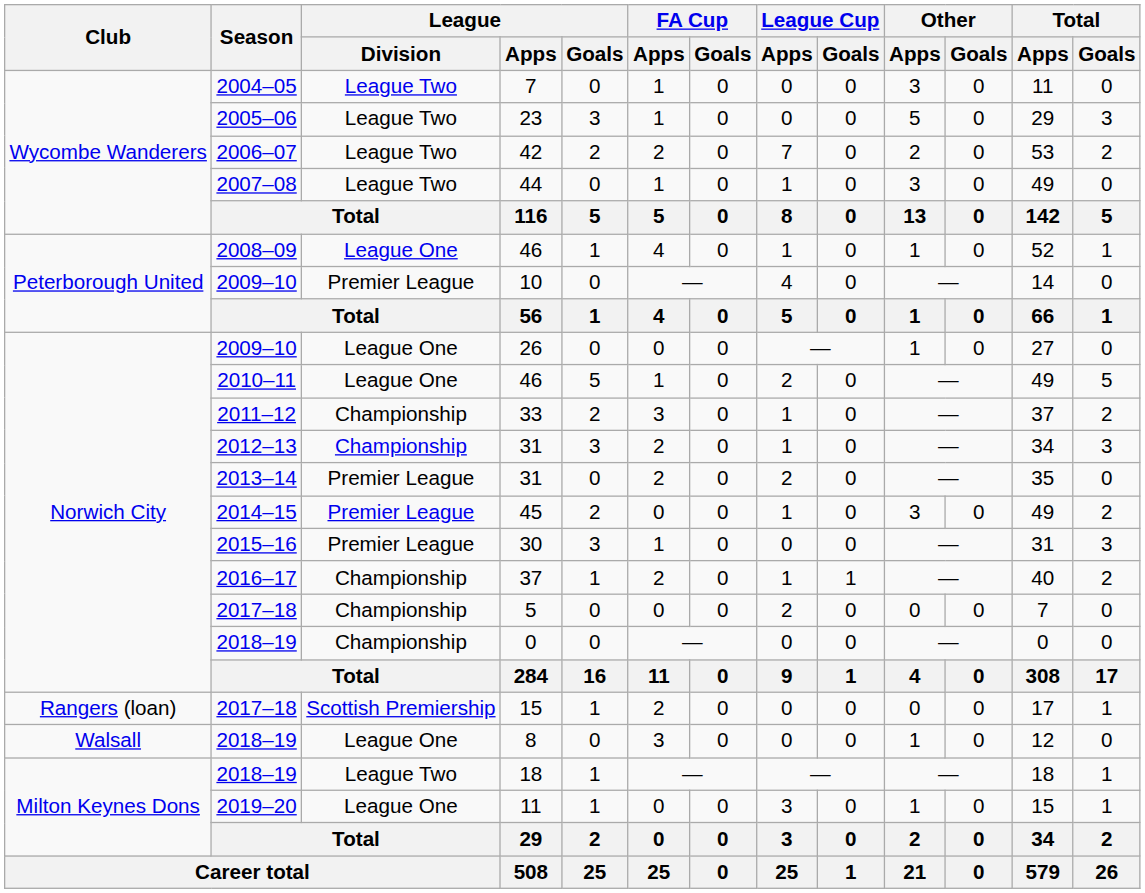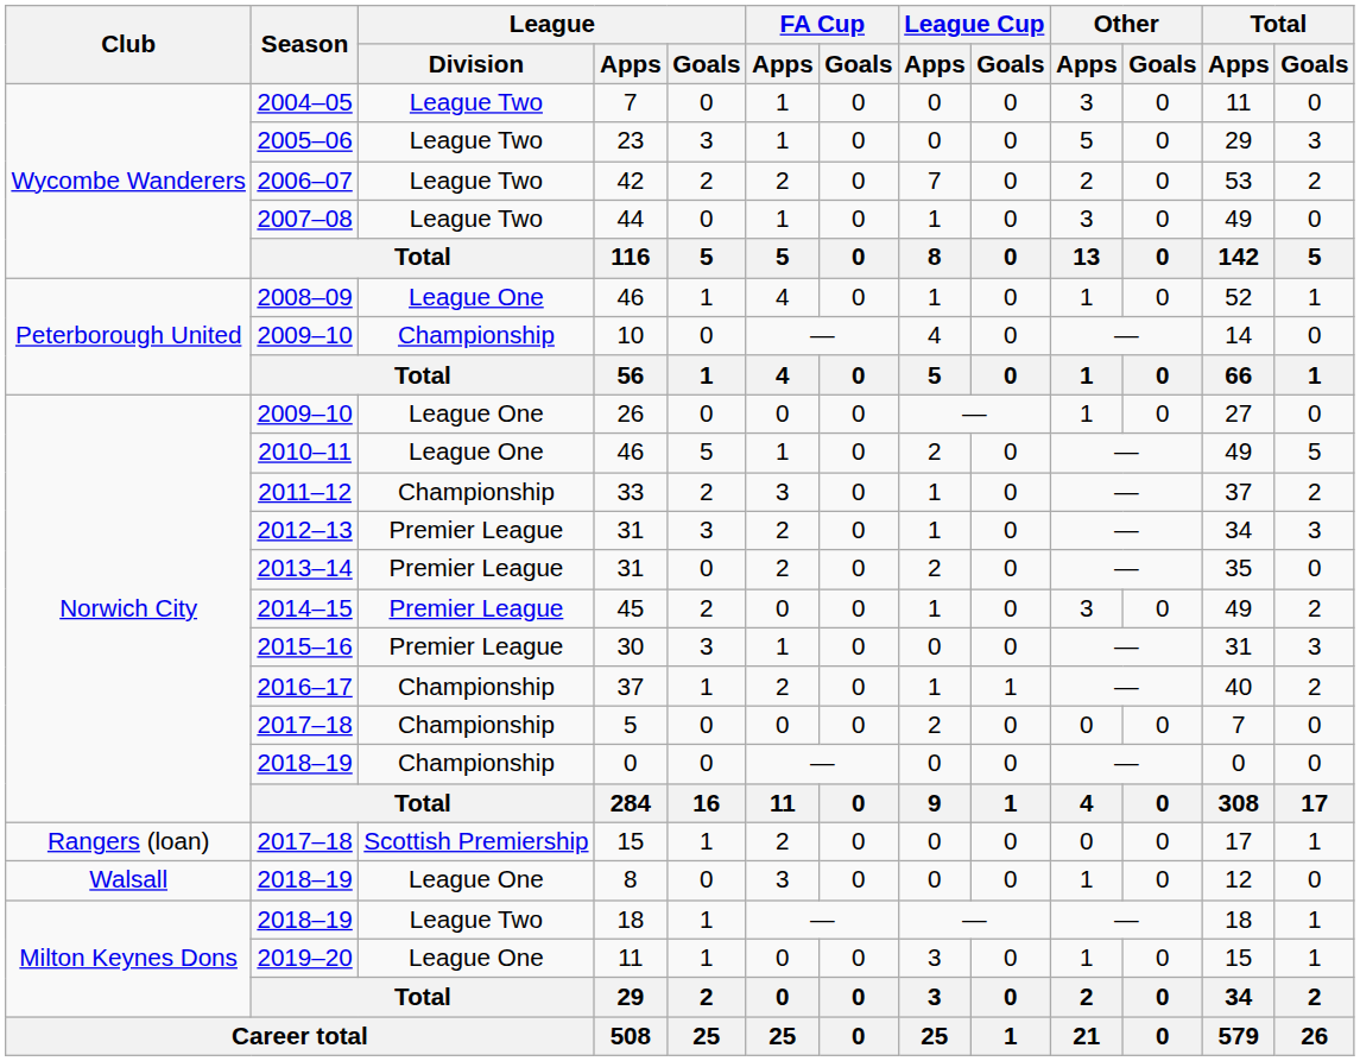 <table class="wikitable" style="text-align: center">
 <tr>
 <th rowspan="2">Club</th>
 <th rowspan="2">Season</th>
 <th colspan="3">League</th>
 <th colspan="2"><a href='#'>FA Cup</a></th>
 <th colspan="2"><a href='#'>League Cup</a></th>
 <th colspan="2">Other</th>
 <th colspan="2">Total</th>
 </tr>
 <tr>
 <th>Division</th>
 <th>Apps</th>
 <th>Goals</th>
 <th>Apps</th>
 <th>Goals</th>
 <th>Apps</th>
 <th>Goals</th>
 <th>Apps</th>
 <th>Goals</th>
 <th>Apps</th>
 <th>Goals</th>
 </tr>
 <tr>
 <td rowspan="5"><a href='#'>Wycombe Wanderers</a></td>
 <td><a href='#'>2004–05</a></td>
 <td><a href='#'>League Two</a></td>
 <td>7</td>
 <td>0</td>
 <td>1</td>
 <td>0</td>
 <td>0</td>
 <td>0</td>
 <td>3</td>
 <td>0</td>
 <td>11</td>
 <td>0</td>
 </tr>
 <tr>
 <td><a href='#'>2005–06</a></td>
 <td>League Two</td>
 <td>23</td>
 <td>3</td>
 <td>1</td>
 <td>0</td>
 <td>0</td>
 <td>0</td>
 <td>5</td>
 <td>0</td>
 <td>29</td>
 <td>3</td>
 </tr>
 <tr>
 <td><a href='#'>2006–07</a></td>
 <td>League Two</td>
 <td>42</td>
 <td>2</td>
 <td>2</td>
 <td>0</td>
 <td>7</td>
 <td>0</td>
 <td>2</td>
 <td>0</td>
 <td>53</td>
 <td>2</td>
 </tr>
 <tr>
 <td><a href='#'>2007–08</a></td>
 <td>League Two</td>
 <td>44</td>
 <td>0</td>
 <td>1</td>
 <td>0</td>
 <td>1</td>
 <td>0</td>
 <td>3</td>
 <td>0</td>
 <td>49</td>
 <td>0</td>
 </tr>
 <tr>
 <th colspan="2">Total</th>
 <th>116</th>
 <th>5</th>
 <th>5</th>
 <th>0</th>
 <th>8</th>
 <th>0</th>
 <th>13</th>
 <th>0</th>
 <th>142</th>
 <th>5</th>
 </tr>
 <tr>
 <td rowspan="3"><a href='#'>Peterborough United</a></td>
 <td><a href='#'>2008–09</a></td>
 <td><a href='#'>League One</a></td>
 <td>46</td>
 <td>1</td>
 <td>4</td>
 <td>0</td>
 <td>1</td>
 <td>0</td>
 <td>1</td>
 <td>0</td>
 <td>52</td>
 <td>1</td>
 </tr>
 <tr>
 <td><a href='#'>2009–10</a></td>
-<td>Premier League</td>
+<td><a href='#'>Championship</a></td>
 <td>10</td>
 <td>0</td>
 <td colspan="2">—</td>
 <td>4</td>
 <td>0</td>
 <td colspan="2">—</td>
 <td>14</td>
 <td>0</td>
 </tr>
 <tr>
 <th colspan="2">Total</th>
 <th>56</th>
 <th>1</th>
 <th>4</th>
 <th>0</th>
 <th>5</th>
 <th>0</th>
 <th>1</th>
 <th>0</th>
 <th>66</th>
 <th>1</th>
 </tr>
 <tr>
 <td rowspan="11"><a href='#'>Norwich City</a></td>
 <td><a href='#'>2009–10</a></td>
 <td>League One</td>
 <td>26</td>
 <td>0</td>
 <td>0</td>
 <td>0</td>
 <td colspan="2">—</td>
 <td>1</td>
 <td>0</td>
 <td>27</td>
 <td>0</td>
 </tr>
 <tr>
 <td><a href='#'>2010–11</a></td>
 <td>League One</td>
 <td>46</td>
 <td>5</td>
 <td>1</td>
 <td>0</td>
 <td>2</td>
 <td>0</td>
 <td colspan="2">—</td>
 <td>49</td>
 <td>5</td>
 </tr>
 <tr>
 <td><a href='#'>2011–12</a></td>
 <td>Championship</td>
 <td>33</td>
 <td>2</td>
 <td>3</td>
 <td>0</td>
 <td>1</td>
 <td>0</td>
 <td colspan="2">—</td>
 <td>37</td>
 <td>2</td>
 </tr>
 <tr>
 <td><a href='#'>2012–13</a></td>
-<td><a href='#'>Championship</a></td>
+<td>Premier League</td>
 <td>31</td>
 <td>3</td>
 <td>2</td>
 <td>0</td>
 <td>1</td>
 <td>0</td>
 <td colspan="2">—</td>
 <td>34</td>
 <td>3</td>
 </tr>
 <tr>
 <td><a href='#'>2013–14</a></td>
 <td>Premier League</td>
 <td>31</td>
 <td>0</td>
 <td>2</td>
 <td>0</td>
 <td>2</td>
 <td>0</td>
 <td colspan="2">—</td>
 <td>35</td>
 <td>0</td>
 </tr>
 <tr>
 <td><a href='#'>2014–15</a></td>
 <td><a href='#'>Premier League</a></td>
 <td>45</td>
 <td>2</td>
 <td>0</td>
 <td>0</td>
 <td>1</td>
 <td>0</td>
 <td>3</td>
 <td>0</td>
 <td>49</td>
 <td>2</td>
 </tr>
 <tr>
 <td><a href='#'>2015–16</a></td>
 <td>Premier League</td>
 <td>30</td>
 <td>3</td>
 <td>1</td>
 <td>0</td>
 <td>0</td>
 <td>0</td>
 <td colspan="2">—</td>
 <td>31</td>
 <td>3</td>
 </tr>
 <tr>
 <td><a href='#'>2016–17</a></td>
 <td>Championship</td>
 <td>37</td>
 <td>1</td>
 <td>2</td>
 <td>0</td>
 <td>1</td>
 <td>1</td>
 <td colspan="2">—</td>
 <td>40</td>
 <td>2</td>
 </tr>
 <tr>
 <td><a href='#'>2017–18</a></td>
 <td>Championship</td>
 <td>5</td>
 <td>0</td>
 <td>0</td>
 <td>0</td>
 <td>2</td>
 <td>0</td>
 <td>0</td>
 <td>0</td>
 <td>7</td>
 <td>0</td>
 </tr>
 <tr>
 <td><a href='#'>2018–19</a></td>
 <td>Championship</td>
 <td>0</td>
 <td>0</td>
 <td colspan="2">—</td>
 <td>0</td>
 <td>0</td>
 <td colspan="2">—</td>
 <td>0</td>
 <td>0</td>
 </tr>
 <tr>
 <th colspan="2">Total</th>
 <th>284</th>
 <th>16</th>
 <th>11</th>
 <th>0</th>
 <th>9</th>
 <th>1</th>
 <th>4</th>
 <th>0</th>
 <th>308</th>
 <th>17</th>
 </tr>
 <tr>
 <td><a href='#'>Rangers</a> (loan)</td>
 <td><a href='#'>2017–18</a></td>
 <td><a href='#'>Scottish Premiership</a></td>
 <td>15</td>
 <td>1</td>
 <td>2</td>
 <td>0</td>
 <td>0</td>
 <td>0</td>
 <td>0</td>
 <td>0</td>
 <td>17</td>
 <td>1</td>
 </tr>
 <tr>
 <td><a href='#'>Walsall</a></td>
 <td><a href='#'>2018–19</a></td>
 <td>League One</td>
 <td>8</td>
 <td>0</td>
 <td>3</td>
 <td>0</td>
 <td>0</td>
 <td>0</td>
 <td>1</td>
 <td>0</td>
 <td>12</td>
 <td>0</td>
 </tr>
 <tr>
 <td rowspan="3"><a href='#'>Milton Keynes Dons</a></td>
 <td><a href='#'>2018–19</a></td>
 <td>League Two</td>
 <td>18</td>
 <td>1</td>
 <td colspan="2">—</td>
 <td colspan="2">—</td>
 <td colspan="2">—</td>
 <td>18</td>
 <td>1</td>
 </tr>
 <tr>
 <td><a href='#'>2019–20</a></td>
 <td>League One</td>
 <td>11</td>
 <td>1</td>
 <td>0</td>
 <td>0</td>
 <td>3</td>
 <td>0</td>
 <td>1</td>
 <td>0</td>
 <td>15</td>
 <td>1</td>
 </tr>
 <tr>
 <th colspan="2">Total</th>
 <th>29</th>
 <th>2</th>
 <th>0</th>
 <th>0</th>
 <th>3</th>
 <th>0</th>
 <th>2</th>
 <th>0</th>
 <th>34</th>
 <th>2</th>
 </tr>
 <tr>
 <th colspan="3">Career total</th>
 <th>508</th>
 <th>25</th>
 <th>25</th>
 <th>0</th>
 <th>25</th>
 <th>1</th>
 <th>21</th>
 <th>0</th>
 <th>579</th>
 <th>26</th>
 </tr>
 </table>
